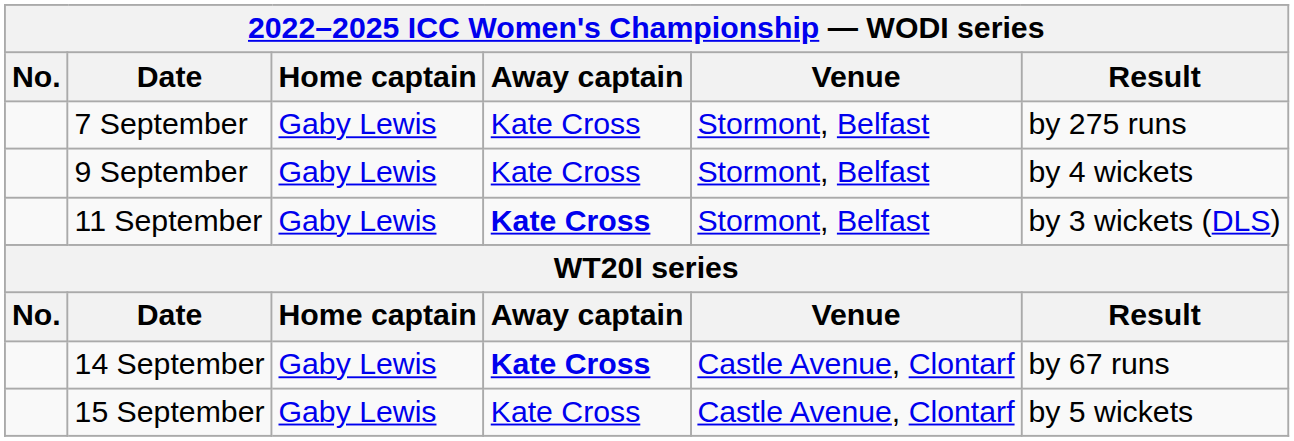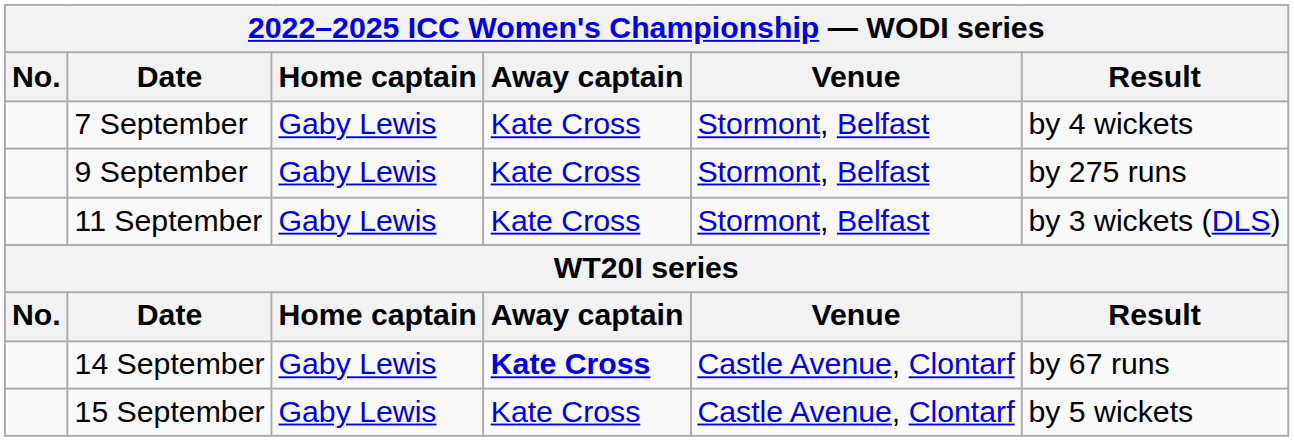 <table class="wikitable">
 <tr>
 <th colspan="9"><a href='#'>2022–2025 ICC Women's Championship</a> — WODI series</th>
 </tr>
 <tr>
 <th>No.</th>
 <th>Date</th>
 <th>Home captain</th>
 <th>Away captain</th>
 <th>Venue</th>
 <th>Result</th>
 </tr>
 <tr>
 <td></td>
 <td>7 September</td>
 <td><a href='#'>Gaby Lewis</a></td>
 <td><a href='#'>Kate Cross</a></td>
 <td><a href='#'>Stormont</a>, <a href='#'>Belfast</a></td>
-<td> by 275 runs</td>
+<td> by 4 wickets</td>
 </tr>
 <tr>
 <td></td>
 <td>9 September</td>
 <td><a href='#'>Gaby Lewis</a></td>
 <td><a href='#'>Kate Cross</a></td>
 <td><a href='#'>Stormont</a>, <a href='#'>Belfast</a></td>
-<td> by 4 wickets</td>
+<td> by 275 runs</td>
 </tr>
 <tr>
 <td></td>
 <td>11 September</td>
 <td><a href='#'>Gaby Lewis</a></td>
-<td><strong><a href='#'>Kate Cross</a></strong></td>
+<td><a href='#'>Kate Cross</a></td>
 <td><a href='#'>Stormont</a>, <a href='#'>Belfast</a></td>
 <td> by 3 wickets (<a href='#'>DLS</a>)</td>
 </tr>
 <tr>
 <th colspan="9">WT20I series</th>
 </tr>
 <tr>
 <th>No.</th>
 <th>Date</th>
 <th>Home captain</th>
 <th>Away captain</th>
 <th>Venue</th>
 <th>Result</th>
 </tr>
 <tr>
 <td></td>
 <td>14 September</td>
 <td><a href='#'>Gaby Lewis</a></td>
 <td><strong><a href='#'>Kate Cross</a></strong></td>
 <td><a href='#'>Castle Avenue</a>, <a href='#'>Clontarf</a></td>
 <td> by 67 runs</td>
 </tr>
 <tr>
 <td></td>
 <td>15 September</td>
 <td><a href='#'>Gaby Lewis</a></td>
 <td><a href='#'>Kate Cross</a></td>
 <td><a href='#'>Castle Avenue</a>, <a href='#'>Clontarf</a></td>
 <td> by 5 wickets</td>
 </tr>
 </table>
